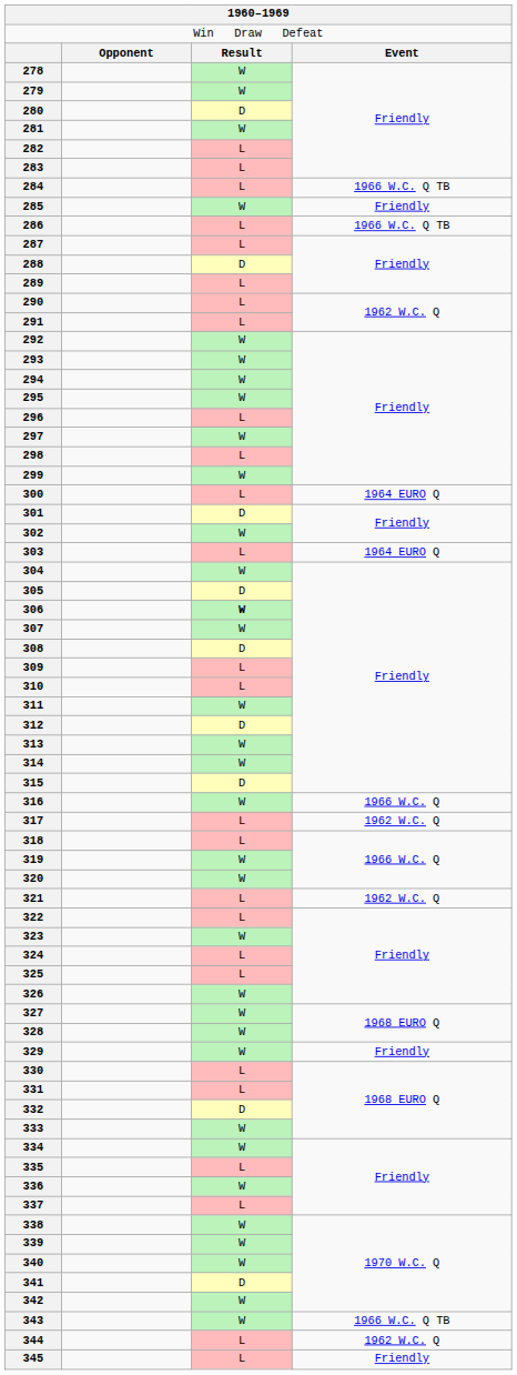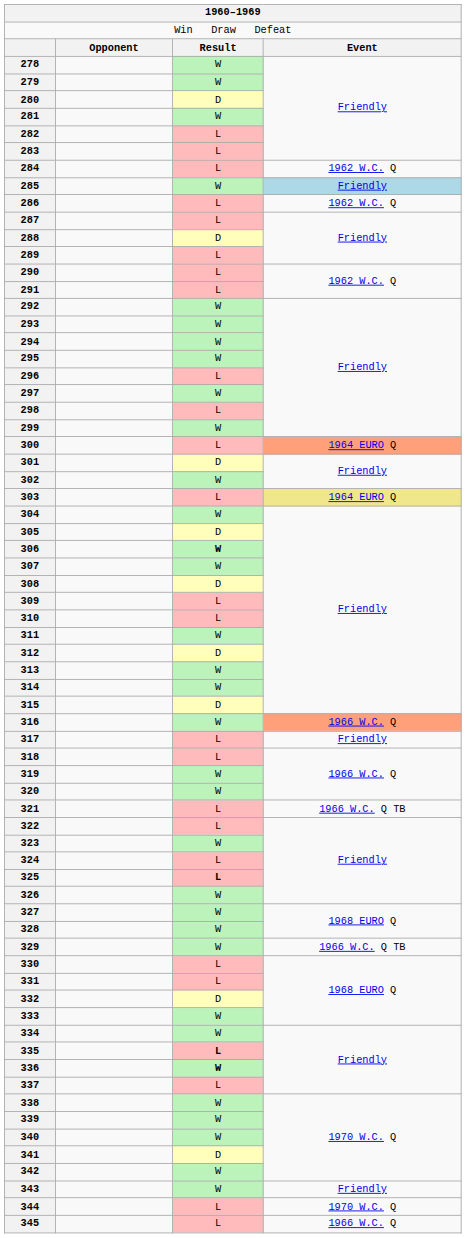 <table class="wikitable collapsible" style="font-size: 90%; min-width: 520px">
 <tr>
 <th colspan="4" width="400">1960–1969</th>
 </tr>
 <tr>
 <td align="center" colspan="4"> Win   Draw   Defeat</td>
 </tr>
 <tr>
 <th></th>
 <th>Opponent</th>
 <th>Result</th>
 <th>Event</th>
 </tr>
 <tr>
 <th>278</th>
 <td></td>
 <td bgcolor="#bbf3bb" align="center">W</td>
 <td rowspan="6" align="center"><a href='#'>Friendly</a></td>
 </tr>
 <tr>
 <th>279</th>
 <td></td>
 <td bgcolor="#bbf3bb" align="center">W</td>
 </tr>
 <tr>
 <th>280</th>
 <td></td>
 <td bgcolor="#ffffbb" align="center">D</td>
 </tr>
 <tr>
 <th>281</th>
 <td></td>
 <td bgcolor="#bbf3bb" align="center">W</td>
 </tr>
 <tr>
 <th>282</th>
 <td></td>
 <td bgcolor="#ffbbbb" align="center">L</td>
 </tr>
 <tr>
 <th>283</th>
 <td></td>
 <td bgcolor="#ffbbbb" align="center">L</td>
 </tr>
 <tr>
 <th>284</th>
 <td></td>
 <td bgcolor="#ffbbbb" align="center">L</td>
-<td align="center"> <a href='#'>1966 W.C.</a> Q TB</td>
+<td align="center"> <a href='#'>1962 W.C.</a> Q</td>
 </tr>
 <tr>
 <th>285</th>
 <td></td>
 <td bgcolor="#bbf3bb" align="center">W</td>
-<td align="center"><a href='#'>Friendly</a></td>
+<td align="center" style="background: lightblue;"><a href='#'>Friendly</a></td>
 </tr>
 <tr>
 <th>286</th>
 <td></td>
 <td bgcolor="#ffbbbb" align="center">L</td>
-<td align="center"> <a href='#'>1966 W.C.</a> Q TB</td>
+<td align="center"> <a href='#'>1962 W.C.</a> Q</td>
 </tr>
 <tr>
 <th>287</th>
 <td></td>
 <td bgcolor="#ffbbbb" align="center">L</td>
 <td rowspan="3" align="center"><a href='#'>Friendly</a></td>
 </tr>
 <tr>
 <th>288</th>
 <td></td>
 <td bgcolor="#ffffbb" align="center">D</td>
 </tr>
 <tr>
 <th>289</th>
 <td></td>
 <td bgcolor="#ffbbbb" align="center">L</td>
 </tr>
 <tr>
 <th>290</th>
 <td></td>
 <td bgcolor="#ffbbbb" align="center">L</td>
 <td rowspan="2" align="center"> <a href='#'>1962 W.C.</a> Q</td>
 </tr>
 <tr>
 <th>291</th>
 <td></td>
 <td bgcolor="#ffbbbb" align="center">L</td>
 </tr>
 <tr>
 <th>292</th>
 <td></td>
 <td bgcolor="#bbf3bb" align="center">W</td>
 <td rowspan="8" align="center"><a href='#'>Friendly</a></td>
 </tr>
 <tr>
 <th>293</th>
 <td></td>
 <td bgcolor="#bbf3bb" align="center">W</td>
 </tr>
 <tr>
 <th>294</th>
 <td></td>
 <td bgcolor="#bbf3bb" align="center">W</td>
 </tr>
 <tr>
 <th>295</th>
 <td></td>
 <td bgcolor="#bbf3bb" align="center">W</td>
 </tr>
 <tr>
 <th>296</th>
 <td></td>
 <td bgcolor="#ffbbbb" align="center">L</td>
 </tr>
 <tr>
 <th>297</th>
 <td></td>
 <td bgcolor="#bbf3bb" align="center">W</td>
 </tr>
 <tr>
 <th>298</th>
 <td></td>
 <td bgcolor="#ffbbbb" align="center">L</td>
 </tr>
 <tr>
 <th>299</th>
 <td></td>
 <td bgcolor="#bbf3bb" align="center">W</td>
 </tr>
 <tr>
 <th>300</th>
 <td></td>
 <td bgcolor="#ffbbbb" align="center">L</td>
-<td align="center"> <a href='#'>1964 EURO</a> Q</td>
+<td align="center" style="background: lightsalmon;"> <a href='#'>1964 EURO</a> Q</td>
 </tr>
 <tr>
 <th>301</th>
 <td></td>
 <td bgcolor="#ffffbb" align="center">D</td>
 <td rowspan="2" align="center"><a href='#'>Friendly</a></td>
 </tr>
 <tr>
 <th>302</th>
 <td></td>
 <td bgcolor="#bbf3bb" align="center">W</td>
 </tr>
 <tr>
 <th>303</th>
 <td></td>
 <td bgcolor="#ffbbbb" align="center">L</td>
-<td align="center"> <a href='#'>1964 EURO</a> Q</td>
+<td align="center" style="background: khaki;"> <a href='#'>1964 EURO</a> Q</td>
 </tr>
 <tr>
 <th>304</th>
 <td></td>
 <td bgcolor="#bbf3bb" align="center">W</td>
 <td rowspan="12" align="center"><a href='#'>Friendly</a></td>
 </tr>
 <tr>
 <th>305</th>
 <td></td>
 <td bgcolor="#ffffbb" align="center">D</td>
 </tr>
 <tr>
 <th>306</th>
 <td></td>
 <td bgcolor="#bbf3bb" align="center"><strong>W</strong></td>
 </tr>
 <tr>
 <th>307</th>
 <td></td>
 <td bgcolor="#bbf3bb" align="center">W</td>
 </tr>
 <tr>
 <th>308</th>
 <td></td>
 <td bgcolor="#ffffbb" align="center">D</td>
 </tr>
 <tr>
 <th>309</th>
 <td></td>
 <td bgcolor="#ffbbbb" align="center">L</td>
 </tr>
 <tr>
 <th>310</th>
 <td></td>
 <td bgcolor="#ffbbbb" align="center">L</td>
 </tr>
 <tr>
 <th>311</th>
 <td></td>
 <td bgcolor="#bbf3bb" align="center">W</td>
 </tr>
 <tr>
 <th>312</th>
 <td></td>
 <td bgcolor="#ffffbb" align="center">D</td>
 </tr>
 <tr>
 <th>313</th>
 <td></td>
 <td bgcolor="#bbf3bb" align="center">W</td>
 </tr>
 <tr>
 <th>314</th>
 <td></td>
 <td bgcolor="#bbf3bb" align="center">W</td>
 </tr>
 <tr>
 <th>315</th>
 <td></td>
 <td bgcolor="#ffffbb" align="center">D</td>
 </tr>
 <tr>
 <th>316</th>
 <td></td>
 <td bgcolor="#bbf3bb" align="center">W</td>
-<td align="center"> <a href='#'>1966 W.C.</a> Q</td>
+<td align="center" style="background: lightsalmon;"> <a href='#'>1966 W.C.</a> Q</td>
 </tr>
 <tr>
 <th>317</th>
 <td></td>
 <td bgcolor="#ffbbbb" align="center">L</td>
-<td align="center"> <a href='#'>1962 W.C.</a> Q</td>
+<td align="center"><a href='#'>Friendly</a></td>
 </tr>
 <tr>
 <th>318</th>
 <td></td>
 <td bgcolor="#ffbbbb" align="center">L</td>
 <td rowspan="3" align="center"> <a href='#'>1966 W.C.</a> Q</td>
 </tr>
 <tr>
 <th>319</th>
 <td></td>
 <td bgcolor="#bbf3bb" align="center">W</td>
 </tr>
 <tr>
 <th>320</th>
 <td></td>
 <td bgcolor="#bbf3bb" align="center">W</td>
 </tr>
 <tr>
 <th>321</th>
 <td></td>
 <td bgcolor="#ffbbbb" align="center">L</td>
-<td align="center"> <a href='#'>1962 W.C.</a> Q</td>
+<td align="center"> <a href='#'>1966 W.C.</a> Q TB</td>
 </tr>
 <tr>
 <th>322</th>
 <td></td>
 <td bgcolor="#ffbbbb" align="center">L</td>
 <td rowspan="5" align="center"><a href='#'>Friendly</a></td>
 </tr>
 <tr>
 <th>323</th>
 <td></td>
 <td bgcolor="#bbf3bb" align="center">W</td>
 </tr>
 <tr>
 <th>324</th>
 <td></td>
 <td bgcolor="#ffbbbb" align="center">L</td>
 </tr>
 <tr>
 <th>325</th>
 <td></td>
-<td bgcolor="#ffbbbb" align="center">L</td>
+<td bgcolor="#ffbbbb" align="center"><strong>L</strong></td>
 </tr>
 <tr>
 <th>326</th>
 <td></td>
 <td bgcolor="#bbf3bb" align="center">W</td>
 </tr>
 <tr>
 <th>327</th>
 <td></td>
 <td bgcolor="#bbf3bb" align="center">W</td>
 <td align="center" rowspan="2"> <a href='#'>1968 EURO</a> Q</td>
 </tr>
 <tr>
 <th>328</th>
 <td></td>
 <td bgcolor="#bbf3bb" align="center">W</td>
 </tr>
 <tr>
 <th>329</th>
 <td></td>
 <td bgcolor="#bbf3bb" align="center">W</td>
-<td align="center"><a href='#'>Friendly</a></td>
+<td align="center"> <a href='#'>1966 W.C.</a> Q TB</td>
 </tr>
 <tr>
 <th>330</th>
 <td></td>
 <td bgcolor="#ffbbbb" align="center">L</td>
 <td align="center" rowspan="4"> <a href='#'>1968 EURO</a> Q</td>
 </tr>
 <tr>
 <th>331</th>
 <td></td>
 <td bgcolor="#ffbbbb" align="center">L</td>
 </tr>
 <tr>
 <th>332</th>
 <td></td>
 <td bgcolor="#ffffbb" align="center">D</td>
 </tr>
 <tr>
 <th>333</th>
 <td></td>
 <td bgcolor="#bbf3bb" align="center">W</td>
 </tr>
 <tr>
 <th>334</th>
 <td></td>
 <td bgcolor="#bbf3bb" align="center">W</td>
 <td rowspan="4" align="center"><a href='#'>Friendly</a></td>
 </tr>
 <tr>
 <th>335</th>
 <td></td>
-<td bgcolor="#ffbbbb" align="center">L</td>
+<td bgcolor="#ffbbbb" align="center"><strong>L</strong></td>
 </tr>
 <tr>
 <th>336</th>
 <td></td>
-<td bgcolor="#bbf3bb" align="center">W</td>
+<td bgcolor="#bbf3bb" align="center"><strong>W</strong></td>
 </tr>
 <tr>
 <th>337</th>
 <td></td>
 <td bgcolor="#ffbbbb" align="center">L</td>
 </tr>
 <tr>
 <th>338</th>
 <td></td>
 <td bgcolor="#bbf3bb" align="center">W</td>
 <td align="center" rowspan="5"> <a href='#'>1970 W.C.</a> Q</td>
 </tr>
 <tr>
 <th>339</th>
 <td></td>
 <td bgcolor="#bbf3bb" align="center">W</td>
 </tr>
 <tr>
 <th>340</th>
 <td></td>
 <td bgcolor="#bbf3bb" align="center">W</td>
 </tr>
 <tr>
 <th>341</th>
 <td></td>
 <td bgcolor="#ffffbb" align="center">D</td>
 </tr>
 <tr>
 <th>342</th>
 <td></td>
 <td bgcolor="#bbf3bb" align="center">W</td>
 </tr>
 <tr>
 <th>343</th>
 <td></td>
 <td bgcolor="#bbf3bb" align="center">W</td>
-<td align="center"> <a href='#'>1966 W.C.</a> Q TB</td>
+<td align="center"><a href='#'>Friendly</a></td>
 </tr>
 <tr>
 <th>344</th>
 <td></td>
 <td bgcolor="#ffbbbb" align="center">L</td>
-<td align="center"> <a href='#'>1962 W.C.</a> Q</td>
+<td align="center"> <a href='#'>1970 W.C.</a> Q</td>
 </tr>
 <tr>
 <th>345</th>
 <td></td>
 <td bgcolor="#ffbbbb" align="center">L</td>
-<td align="center"><a href='#'>Friendly</a></td>
+<td align="center"> <a href='#'>1966 W.C.</a> Q</td>
 </tr>
 </table>
